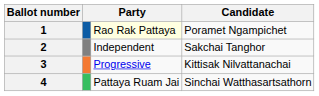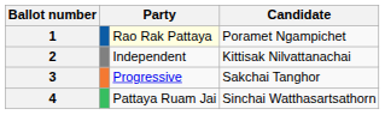 <table class="wikitable">
 <tr>
 <th>Ballot number</th>
 <th colspan="2">Party</th>
 <th>Candidate</th>
 </tr>
 <tr>
 <th>1</th>
 <td style="background:#0c5ca5; width:5px;"></td>
 <td style="background: lightyellow;">Rao Rak Pattaya</td>
 <td>Poramet Ngampichet</td>
 </tr>
 <tr>
 <th>2</th>
 <td style="background:#808080; width:5px;"></td>
 <td>Independent</td>
-<td>Sakchai Tanghor</td>
+<td>Kittisak Nilvattanachai</td>
 </tr>
 <tr>
 <th>3</th>
 <td style="background:#F47932; width:5px;"></td>
 <td><a href='#'>Progressive</a></td>
-<td>Kittisak Nilvattanachai</td>
+<td>Sakchai Tanghor</td>
 </tr>
 <tr>
 <th>4</th>
 <td style="background:#37be60; width:5px;"></td>
 <td>Pattaya Ruam Jai</td>
 <td>Sinchai Watthasartsathorn</td>
 </tr>
 </table>
